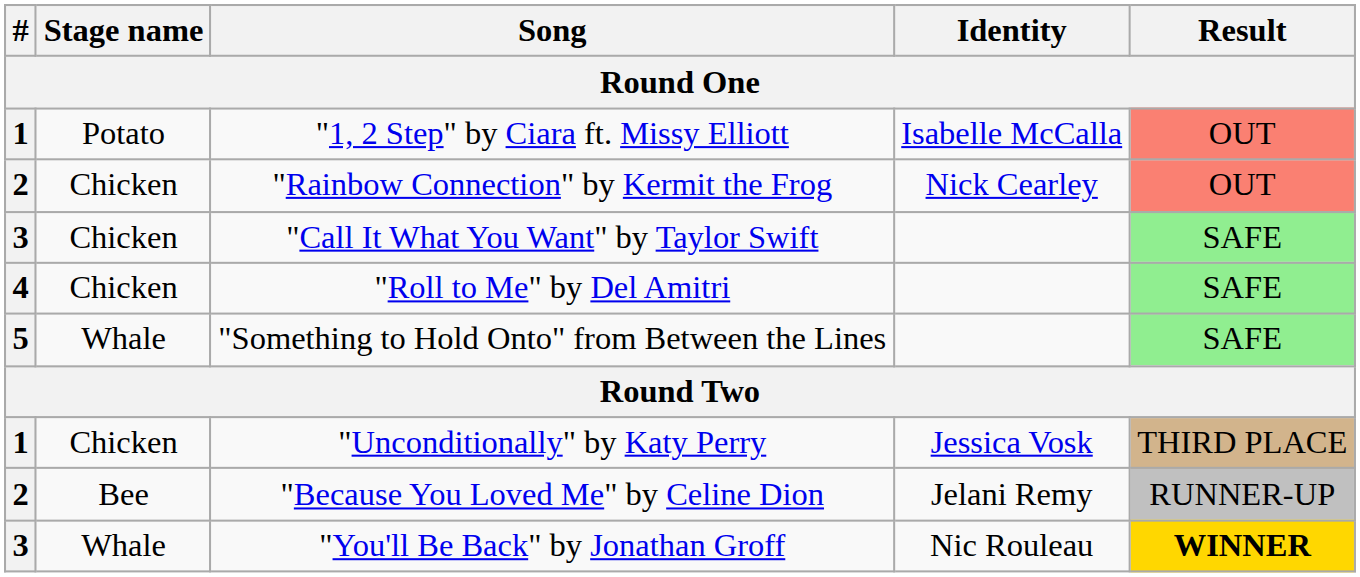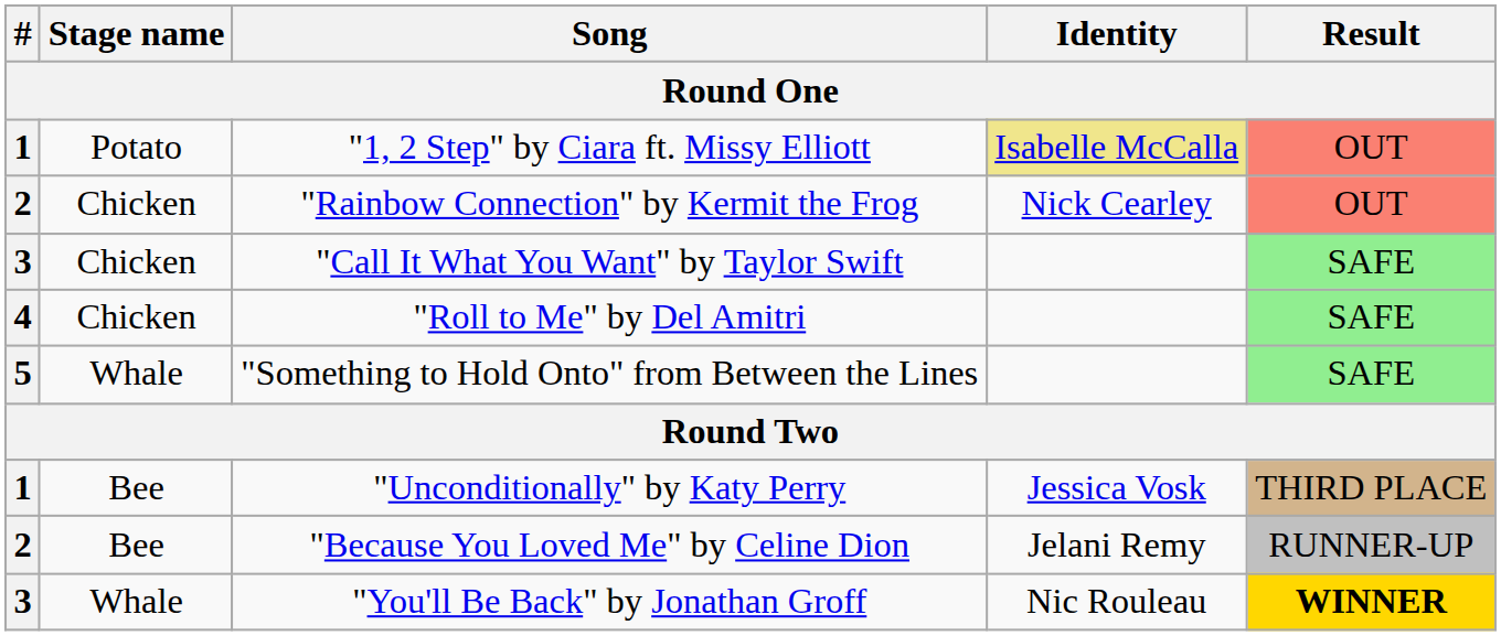 <table class="wikitable plainrowheaders" style="text-align: center;">
 <tr>
 <th>#</th>
 <th>Stage name</th>
 <th>Song</th>
 <th>Identity</th>
 <th>Result</th>
 </tr>
 <tr>
 <th colspan="5">Round One</th>
 </tr>
 <tr>
 <th>1</th>
 <td>Potato</td>
 <td>"<a href='#'>1, 2 Step</a>" by <a href='#'>Ciara</a> ft. <a href='#'>Missy Elliott</a></td>
-<td><a href='#'>Isabelle McCalla</a></td>
+<td style="background: khaki;"><a href='#'>Isabelle McCalla</a></td>
 <td bgcolor=salmon>OUT</td>
 </tr>
 <tr>
 <th>2</th>
 <td>Chicken</td>
 <td>"<a href='#'>Rainbow Connection</a>" by <a href='#'>Kermit the Frog</a></td>
 <td><a href='#'>Nick Cearley</a></td>
 <td bgcolor=salmon>OUT</td>
 </tr>
 <tr>
 <th>3</th>
 <td>Chicken</td>
 <td>"<a href='#'>Call It What You Want</a>" by <a href='#'>Taylor Swift</a></td>
 <td></td>
 <td bgcolor=lightgreen>SAFE</td>
 </tr>
 <tr>
 <th>4</th>
 <td>Chicken</td>
 <td>"<a href='#'>Roll to Me</a>" by <a href='#'>Del Amitri</a></td>
 <td></td>
 <td bgcolor=lightgreen>SAFE</td>
 </tr>
 <tr>
 <th>5</th>
 <td>Whale</td>
 <td>"Something to Hold Onto" from Between the Lines</td>
 <td></td>
 <td bgcolor=lightgreen>SAFE</td>
 </tr>
 <tr>
 <th colspan="5">Round Two</th>
 </tr>
 <tr>
 <th>1</th>
-<td>Chicken</td>
+<td>Bee</td>
 <td>"<a href='#'>Unconditionally</a>" by <a href='#'>Katy Perry</a></td>
 <td><a href='#'>Jessica Vosk</a></td>
 <td bgcolor="tan">THIRD PLACE</td>
 </tr>
 <tr>
 <th>2</th>
 <td>Bee</td>
 <td>"<a href='#'>Because You Loved Me</a>" by <a href='#'>Celine Dion</a></td>
 <td>Jelani Remy</td>
 <td bgcolor=silver>RUNNER-UP</td>
 </tr>
 <tr>
 <th>3</th>
 <td>Whale</td>
 <td>"<a href='#'>You'll Be Back</a>" by <a href='#'>Jonathan Groff</a></td>
 <td>Nic Rouleau</td>
 <td bgcolor=gold><strong>WINNER</strong></td>
 </tr>
 </table>
